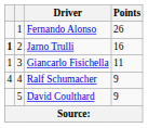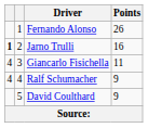 <table class="wikitable" style="font-size: 85%;">
 <tr>
 <th></th>
 <th></th>
 <th>Driver</th>
 <th>Points</th>
 </tr>
 <tr>
 <td></td>
 <td align="center">1</td>
 <td> <a href='#'>Fernando Alonso</a></td>
 <td>26</td>
 </tr>
 <tr>
 <td><strong> 1</strong></td>
 <td align="center">2</td>
 <td> <a href='#'>Jarno Trulli</a></td>
 <td>16</td>
 </tr>
 <tr>
-<td> 1</td>
+<td> 4</td>
 <td align="center">3</td>
 <td> <a href='#'>Giancarlo Fisichella</a></td>
 <td>11</td>
 </tr>
 <tr>
 <td> 4</td>
 <td align="center">4</td>
 <td> <a href='#'>Ralf Schumacher</a></td>
 <td>9</td>
 </tr>
 <tr>
 <td></td>
 <td align="center">5</td>
 <td> <a href='#'>David Coulthard</a></td>
 <td>9</td>
 </tr>
 <tr>
 <th colspan=4>Source: </th>
 </tr>
 </table>
